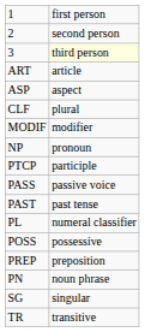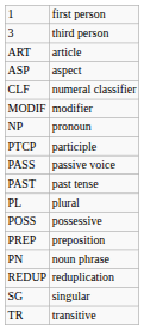 <table class="wikitable">
 <tr>
 <td>1</td>
 <td>first person</td>
 </tr>
 <tr>
-<td>2</td>
-<td>second person</td>
-</tr>
-<tr>
 <td>3</td>
-<td style="background: lightyellow;">third person</td>
+<td>third person</td>
 </tr>
 <tr>
 <td>ART</td>
 <td>article</td>
 </tr>
 <tr>
 <td>ASP</td>
 <td>aspect</td>
 </tr>
 <tr>
 <td>CLF</td>
-<td>plural</td>
+<td>numeral classifier</td>
 </tr>
 <tr>
 <td>MODIF</td>
 <td>modifier</td>
 </tr>
 <tr>
 <td>NP</td>
 <td>pronoun</td>
 </tr>
 <tr>
 <td>PTCP</td>
 <td>participle</td>
 </tr>
 <tr>
 <td>PASS</td>
 <td>passive voice</td>
 </tr>
 <tr>
 <td>PAST</td>
 <td>past tense</td>
 </tr>
 <tr>
 <td>PL</td>
-<td>numeral classifier</td>
+<td>plural</td>
 </tr>
 <tr>
 <td>POSS</td>
 <td>possessive</td>
 </tr>
 <tr>
 <td>PREP</td>
 <td>preposition</td>
 </tr>
 <tr>
 <td>PN</td>
 <td>noun phrase</td>
 </tr>
 <tr>
+<td>REDUP</td>
+<td>reduplication</td>
+</tr>
+<tr>
 <td>SG</td>
 <td>singular</td>
 </tr>
 <tr>
 <td>TR</td>
 <td>transitive</td>
 </tr>
 </table>
